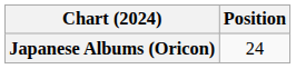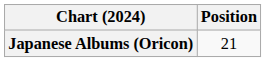 <table class="wikitable sortable plainrowheaders" style="text-align:center">
 <tr>
 <th scope="col">Chart (2024)</th>
 <th scope="col">Position</th>
 </tr>
 <tr>
 <th scope="row">Japanese Albums (Oricon)</th>
-<td>24</td>
+<td>21</td>
 </tr>
 </table>
